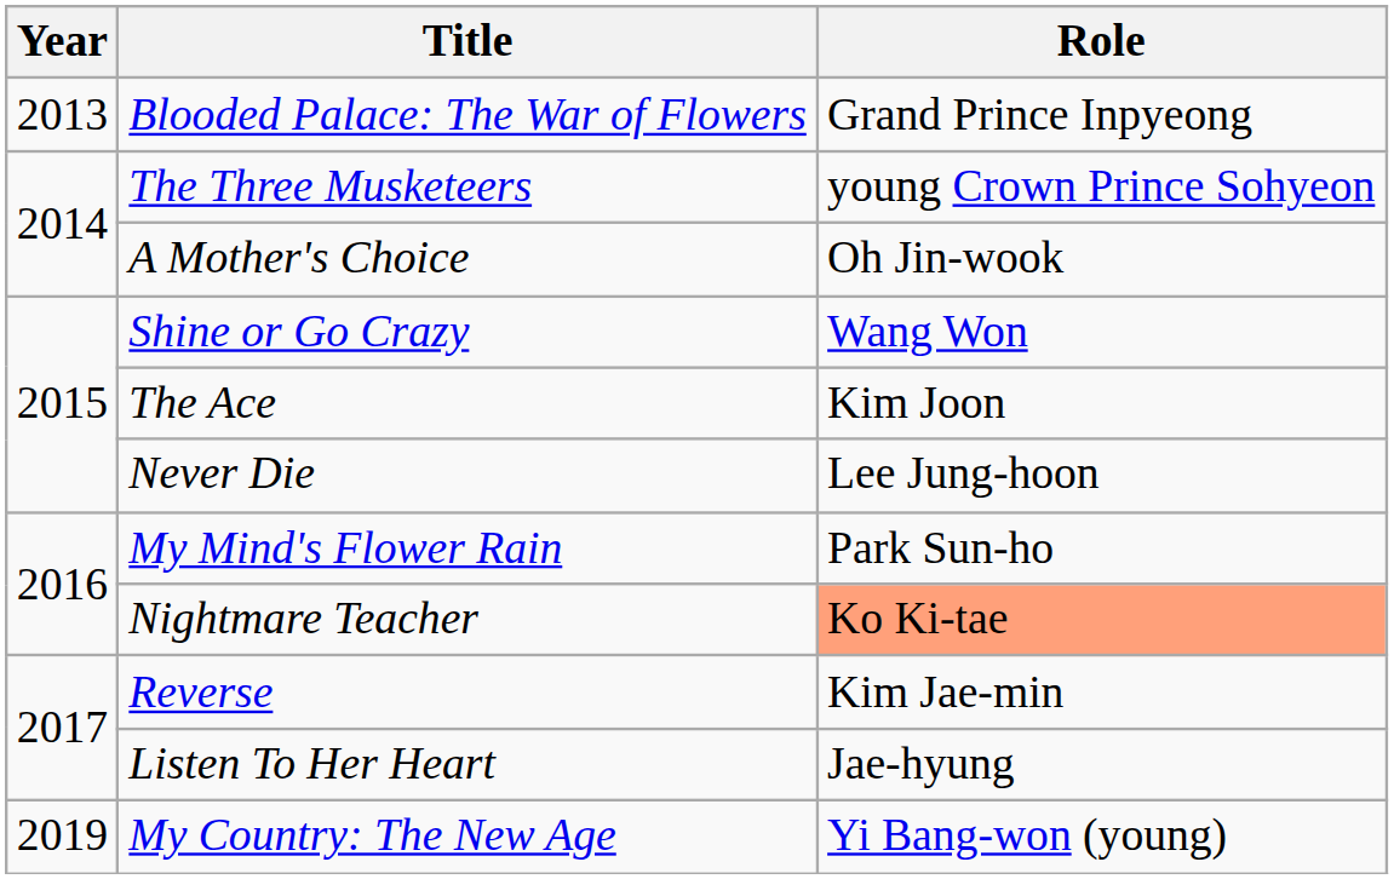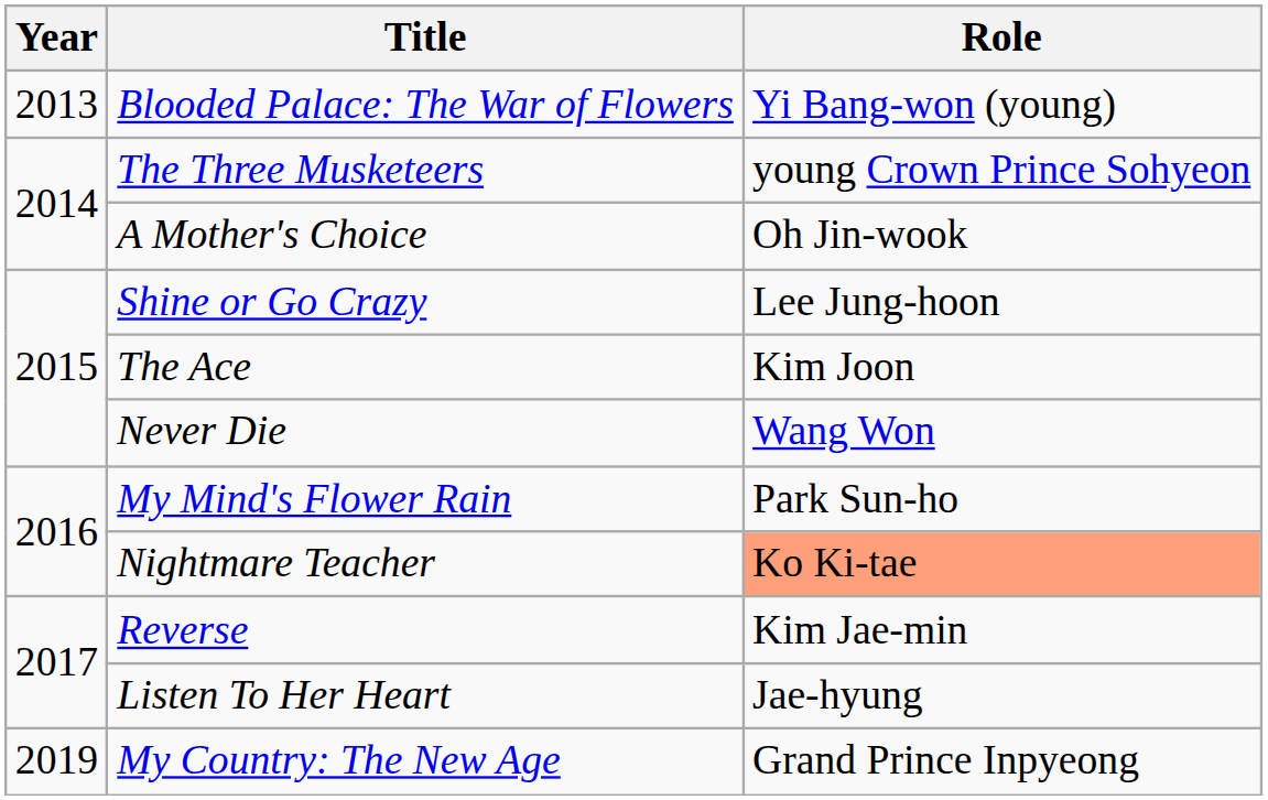 <table class="wikitable">
 <tr>
 <th>Year</th>
 <th>Title</th>
 <th>Role</th>
 </tr>
 <tr>
 <td>2013</td>
 <td><em><a href='#'>Blooded Palace: The War of Flowers</a></em></td>
-<td>Grand Prince Inpyeong</td>
+<td><a href='#'>Yi Bang-won</a> (young)</td>
 </tr>
 <tr>
 <td rowspan="2">2014</td>
 <td><em><a href='#'>The Three Musketeers</a></em></td>
 <td>young <a href='#'>Crown Prince Sohyeon</a></td>
 </tr>
 <tr>
 <td><em>A Mother's Choice</em></td>
 <td>Oh Jin-wook</td>
 </tr>
 <tr>
 <td rowspan="3">2015</td>
 <td><em><a href='#'>Shine or Go Crazy</a></em></td>
-<td><a href='#'>Wang Won</a></td>
+<td>Lee Jung-hoon</td>
 </tr>
 <tr>
 <td><em>The Ace</em></td>
 <td>Kim Joon</td>
 </tr>
 <tr>
 <td><em>Never Die</em> </td>
-<td>Lee Jung-hoon</td>
+<td><a href='#'>Wang Won</a></td>
 </tr>
 <tr>
 <td rowspan="2">2016</td>
 <td><em><a href='#'>My Mind's Flower Rain</a></em></td>
 <td>Park Sun-ho</td>
 </tr>
 <tr>
 <td><em>Nightmare Teacher</em></td>
 <td style="background: lightsalmon;">Ko Ki-tae</td>
 </tr>
 <tr>
 <td rowspan="2">2017</td>
 <td><em><a href='#'>Reverse</a></em></td>
 <td>Kim Jae-min</td>
 </tr>
 <tr>
 <td><em>Listen To Her Heart</em></td>
 <td>Jae-hyung</td>
 </tr>
 <tr>
 <td>2019</td>
 <td><em><a href='#'>My Country: The New Age</a></em></td>
-<td><a href='#'>Yi Bang-won</a> (young)</td>
+<td>Grand Prince Inpyeong</td>
 </tr>
 <tr>
 </tr>
 </table>
